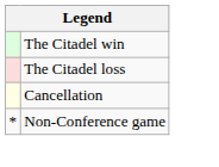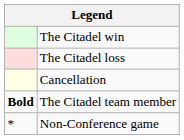 <table class="wikitable" style="font-size:90%">
 <tr>
 <th colspan=2>Legend</th>
 </tr>
 <tr>
 <td style="background:#ddffdd;"> </td>
 <td>The Citadel win</td>
 </tr>
 <tr>
 <td style="background:#ffdddd;"> </td>
 <td>The Citadel loss</td>
 </tr>
 <tr>
 <td style="background:#ffffe6;"> </td>
 <td>Cancellation</td>
 </tr>
 <tr>
+<td><strong>Bold</strong></td>
+<td>The Citadel team member</td>
+</tr>
+<tr>
 <td>*</td>
 <td>Non-Conference game</td>
 </tr>
 </table>
